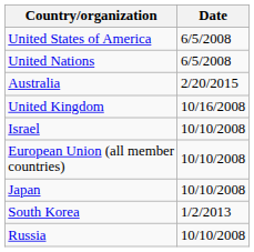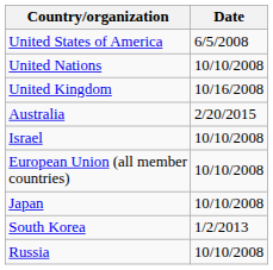 <table class="wikitable">
 <tr>
 <th>Country/organization</th>
 <th>Date</th>
 </tr>
 <tr>
 <td><a href='#'>United States of America</a></td>
 <td>6/5/2008</td>
 </tr>
 <tr>
 <td><a href='#'>United Nations</a></td>
-<td>6/5/2008</td>
+<td>10/10/2008</td>
+</tr>
+<tr>
+<td><a href='#'>United Kingdom</a></td>
+<td>10/16/2008</td>
 </tr>
 <tr>
 <td><a href='#'>Australia</a></td>
 <td>2/20/2015</td>
-</tr>
-<tr>
-<td><a href='#'>United Kingdom</a></td>
-<td>10/16/2008</td>
 </tr>
 <tr>
 <td><a href='#'>Israel</a></td>
 <td>10/10/2008</td>
 </tr>
 <tr>
 <td><a href='#'>European Union</a> (all member<br>countries)</td>
 <td>10/10/2008</td>
 </tr>
 <tr>
 <td><a href='#'>Japan</a></td>
 <td>10/10/2008</td>
 </tr>
 <tr>
 <td><a href='#'>South Korea</a></td>
 <td>1/2/2013</td>
 </tr>
 <tr>
 <td><a href='#'>Russia</a></td>
 <td>10/10/2008</td>
 </tr>
 </table>
